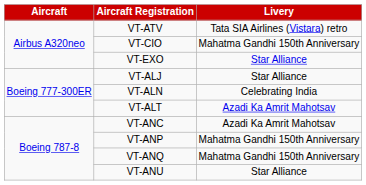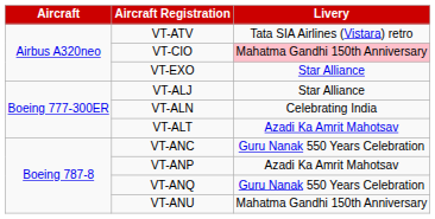 <table class="wikitable" style="margin:1em auto; text-align:center;">
 <tr bgcolor="#E3263;">
 <th style="background:#c00; color:white;">Aircraft</th>
 <th style="background:#c00; color:white;">Aircraft Registration</th>
 <th style="background:#c00; color:white;">Livery</th>
 </tr>
 <tr>
 <td rowspan="3"><a href='#'>Airbus A320neo</a></td>
 <td>VT-ATV</td>
 <td>Tata SIA Airlines (<a href='#'>Vistara</a>) retro</td>
 </tr>
 <tr>
 <td>VT-CIO</td>
-<td>Mahatma Gandhi 150th Anniversary</td>
+<td style="background: pink;">Mahatma Gandhi 150th Anniversary</td>
 </tr>
 <tr>
 <td>VT-EXO</td>
 <td><a href='#'>Star Alliance</a></td>
 </tr>
 <tr>
 <td rowspan="3"><a href='#'>Boeing 777-300ER</a></td>
 <td>VT-ALJ</td>
 <td>Star Alliance</td>
 </tr>
 <tr>
 <td>VT-ALN</td>
 <td>Celebrating India</td>
 </tr>
 <tr>
 <td>VT-ALT</td>
 <td><a href='#'>Azadi Ka Amrit Mahotsav</a></td>
 </tr>
 <tr>
 <td rowspan="4"><a href='#'>Boeing 787-8</a></td>
 <td>VT-ANC</td>
+<td><a href='#'>Guru Nanak</a> 550 Years Celebration</td>
+</tr>
+<tr>
+<td>VT-ANP</td>
 <td>Azadi Ka Amrit Mahotsav</td>
 </tr>
 <tr>
-<td>VT-ANP</td>
-<td>Mahatma Gandhi 150th Anniversary</td>
-</tr>
-<tr>
 <td>VT-ANQ</td>
-<td>Mahatma Gandhi 150th Anniversary</td>
+<td><a href='#'>Guru Nanak</a> 550 Years Celebration</td>
 </tr>
 <tr>
 <td>VT-ANU</td>
-<td>Star Alliance</td>
+<td>Mahatma Gandhi 150th Anniversary</td>
 </tr>
 </table>
